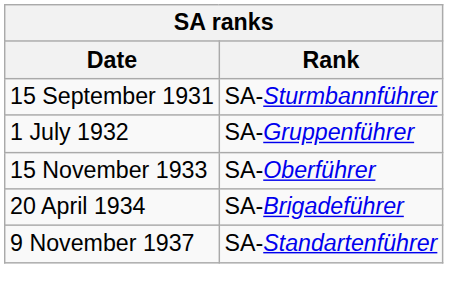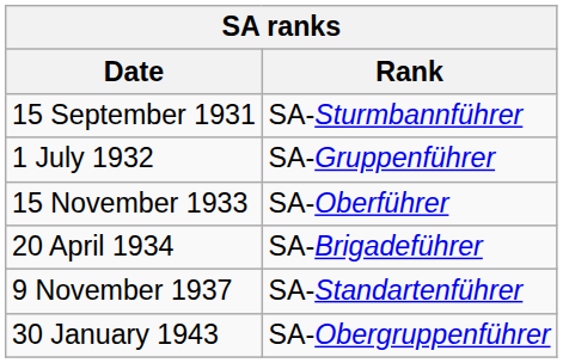 <table class="wikitable float-right">
 <tr>
 <th colspan="2">SA ranks</th>
 </tr>
 <tr>
 <th>Date</th>
 <th>Rank</th>
 </tr>
 <tr>
 <td>15 September 1931</td>
 <td>SA-<em><a href='#'>Sturmbannführer</a></em></td>
 </tr>
 <tr>
 <td>1 July 1932</td>
 <td>SA-<em><a href='#'>Gruppenführer</a></em></td>
 </tr>
 <tr>
 <td>15 November 1933</td>
 <td>SA-<em><a href='#'>Oberführer</a></em></td>
 </tr>
 <tr>
 <td>20 April 1934</td>
 <td>SA-<em><a href='#'>Brigadeführer</a></em></td>
 </tr>
 <tr>
 <td>9 November 1937</td>
 <td>SA-<em><a href='#'>Standartenführer</a></em></td>
 </tr>
+<tr>
+<td>30 January 1943</td>
+<td>SA-<em><a href='#'>Obergruppenführer</a></em></td>
+</tr>
 </table>
